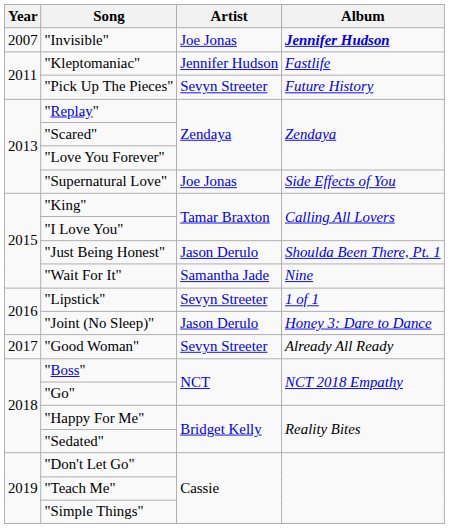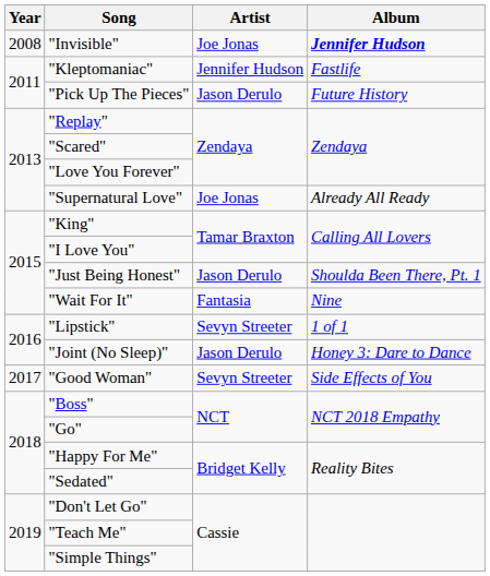 <table class="wikitable">
 <tr>
 <th scope="col">Year</th>
 <th scope="col">Song</th>
 <th scope="col">Artist</th>
 <th scope="col">Album</th>
 </tr>
 <tr>
-<td>2007</td>
+<td>2008</td>
 <td>"Invisible"</td>
 <td><a href='#'>Joe Jonas</a></td>
 <td><strong><em><a href='#'>Jennifer Hudson</a></em></strong></td>
 </tr>
 <tr>
 <td rowspan=2>2011</td>
 <td>"Kleptomaniac"</td>
 <td><a href='#'>Jennifer Hudson</a></td>
 <td><em><a href='#'>Fastlife</a></em></td>
 </tr>
 <tr>
 <td>"Pick Up The Pieces"</td>
-<td><a href='#'>Sevyn Streeter</a></td>
+<td><a href='#'>Jason Derulo</a></td>
 <td><em><a href='#'>Future History</a></em></td>
 </tr>
 <tr>
 <td rowspan=4>2013</td>
 <td>"<a href='#'>Replay</a>"</td>
 <td rowspan=3><a href='#'>Zendaya</a></td>
 <td rowspan=3><em><a href='#'>Zendaya</a></em></td>
 </tr>
 <tr>
 <td>"Scared"</td>
 </tr>
 <tr>
 <td>"Love You Forever"</td>
 </tr>
 <tr>
 <td>"Supernatural Love"</td>
 <td><a href='#'>Joe Jonas</a></td>
-<td><em><a href='#'>Side Effects of You</a></em></td>
+<td><em>Already All Ready</em></td>
 </tr>
 <tr>
 <td rowspan=4>2015</td>
 <td>"King"</td>
 <td rowspan=2><a href='#'>Tamar Braxton</a></td>
 <td rowspan=2><em><a href='#'>Calling All Lovers</a></em></td>
 </tr>
 <tr>
 <td>"I Love You"</td>
 </tr>
 <tr>
 <td>"Just Being Honest"</td>
 <td><a href='#'>Jason Derulo</a></td>
 <td><em><a href='#'>Shoulda Been There, Pt. 1</a></em></td>
 </tr>
 <tr>
 <td>"Wait For It"</td>
-<td><a href='#'>Samantha Jade</a></td>
+<td><a href='#'>Fantasia</a></td>
 <td><em><a href='#'>Nine</a></em></td>
 </tr>
 <tr>
 <td rowspan=2>2016</td>
 <td>"Lipstick"</td>
 <td><a href='#'>Sevyn Streeter</a></td>
 <td><em><a href='#'>1 of 1</a></em></td>
 </tr>
 <tr>
 <td>"Joint (No Sleep)"</td>
 <td><a href='#'>Jason Derulo</a></td>
 <td><em><a href='#'>Honey 3: Dare to Dance</a></em></td>
 </tr>
 <tr>
 <td>2017</td>
 <td>"Good Woman"</td>
 <td><a href='#'>Sevyn Streeter</a></td>
-<td><em>Already All Ready</em></td>
+<td><em><a href='#'>Side Effects of You</a></em></td>
 </tr>
 <tr>
 <td rowspan=4>2018</td>
 <td>"<a href='#'>Boss</a>"</td>
 <td rowspan=2><a href='#'>NCT</a></td>
 <td rowspan=2><em><a href='#'>NCT 2018 Empathy</a></em></td>
 </tr>
 <tr>
 <td>"Go"</td>
 </tr>
 <tr>
 <td>"Happy For Me"</td>
 <td rowspan=2><a href='#'>Bridget Kelly</a></td>
 <td rowspan=2><em>Reality Bites</em></td>
 </tr>
 <tr>
 <td>"Sedated"</td>
 </tr>
 <tr>
 <td rowspan=3>2019</td>
 <td>"Don't Let Go"</td>
 <td rowspan=3>Cassie</td>
 <td rowspan=3></td>
 </tr>
 <tr>
 <td>"Teach Me"</td>
 </tr>
 <tr>
 <td>"Simple Things"</td>
 </tr>
 </table>
